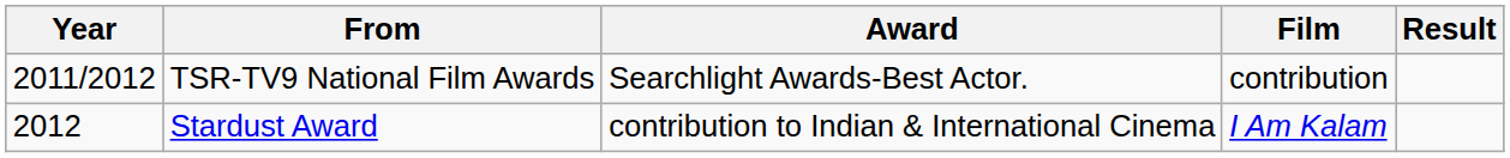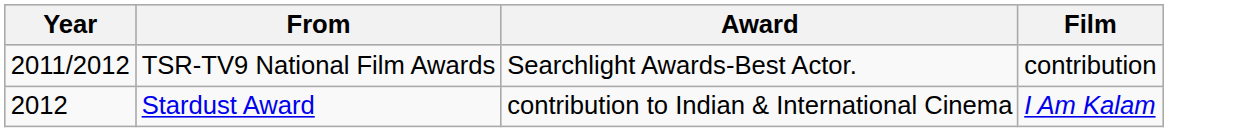 <table class="wikitable sortable">
 <tr>
 <th>Year</th>
 <th>From</th>
 <th>Award</th>
 <th>Film</th>
-<th>Result</th>
 </tr>
 <tr>
 <td>2011/2012</td>
 <td>TSR-TV9 National Film Awards</td>
 <td>Searchlight Awards-Best Actor.</td>
 <td>contribution</td>
-<td></td>
 </tr>
 <tr>
 <td>2012</td>
 <td><a href='#'>Stardust Award</a></td>
 <td>contribution to Indian & International Cinema</td>
 <td><em><a href='#'>I Am Kalam</a></em></td>
-<td></td>
 </tr>
 </table>
